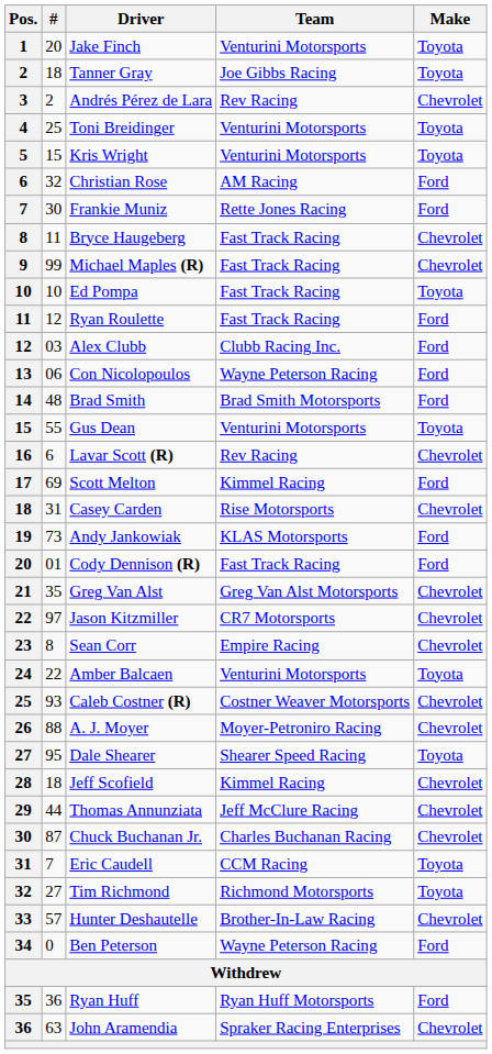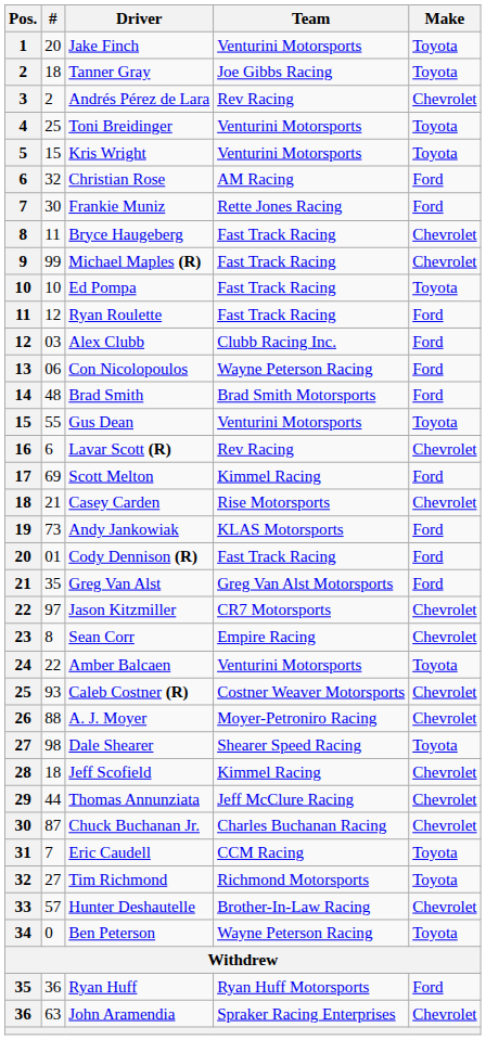 <table class="wikitable" style="font-size:95%">
 <tr>
 <th>Pos.</th>
 <th>#</th>
 <th>Driver</th>
 <th>Team</th>
 <th>Make</th>
 </tr>
 <tr>
 <th>1</th>
 <td>20</td>
 <td><a href='#'>Jake Finch</a></td>
 <td><a href='#'>Venturini Motorsports</a></td>
 <td><a href='#'>Toyota</a></td>
 </tr>
 <tr>
 <th>2</th>
 <td>18</td>
 <td><a href='#'>Tanner Gray</a></td>
 <td><a href='#'>Joe Gibbs Racing</a></td>
 <td><a href='#'>Toyota</a></td>
 </tr>
 <tr>
 <th>3</th>
 <td>2</td>
 <td><a href='#'>Andrés Pérez de Lara</a></td>
 <td><a href='#'>Rev Racing</a></td>
 <td><a href='#'>Chevrolet</a></td>
 </tr>
 <tr>
 <th>4</th>
 <td>25</td>
 <td><a href='#'>Toni Breidinger</a></td>
 <td><a href='#'>Venturini Motorsports</a></td>
 <td><a href='#'>Toyota</a></td>
 </tr>
 <tr>
 <th>5</th>
 <td>15</td>
 <td><a href='#'>Kris Wright</a></td>
 <td><a href='#'>Venturini Motorsports</a></td>
 <td><a href='#'>Toyota</a></td>
 </tr>
 <tr>
 <th>6</th>
 <td>32</td>
 <td><a href='#'>Christian Rose</a></td>
 <td><a href='#'>AM Racing</a></td>
 <td><a href='#'>Ford</a></td>
 </tr>
 <tr>
 <th>7</th>
 <td>30</td>
 <td><a href='#'>Frankie Muniz</a></td>
 <td><a href='#'>Rette Jones Racing</a></td>
 <td><a href='#'>Ford</a></td>
 </tr>
 <tr>
 <th>8</th>
 <td>11</td>
 <td><a href='#'>Bryce Haugeberg</a></td>
 <td><a href='#'>Fast Track Racing</a></td>
 <td><a href='#'>Chevrolet</a></td>
 </tr>
 <tr>
 <th>9</th>
 <td>99</td>
 <td><a href='#'>Michael Maples</a> <strong>(R)</strong></td>
 <td><a href='#'>Fast Track Racing</a></td>
 <td><a href='#'>Chevrolet</a></td>
 </tr>
 <tr>
 <th>10</th>
 <td>10</td>
 <td><a href='#'>Ed Pompa</a></td>
 <td><a href='#'>Fast Track Racing</a></td>
 <td><a href='#'>Toyota</a></td>
 </tr>
 <tr>
 <th>11</th>
 <td>12</td>
 <td><a href='#'>Ryan Roulette</a></td>
 <td><a href='#'>Fast Track Racing</a></td>
 <td><a href='#'>Ford</a></td>
 </tr>
 <tr>
 <th>12</th>
 <td>03</td>
 <td><a href='#'>Alex Clubb</a></td>
 <td><a href='#'>Clubb Racing Inc.</a></td>
 <td><a href='#'>Ford</a></td>
 </tr>
 <tr>
 <th>13</th>
 <td>06</td>
 <td><a href='#'>Con Nicolopoulos</a></td>
 <td><a href='#'>Wayne Peterson Racing</a></td>
 <td><a href='#'>Ford</a></td>
 </tr>
 <tr>
 <th>14</th>
 <td>48</td>
 <td><a href='#'>Brad Smith</a></td>
 <td><a href='#'>Brad Smith Motorsports</a></td>
 <td><a href='#'>Ford</a></td>
 </tr>
 <tr>
 <th>15</th>
 <td>55</td>
 <td><a href='#'>Gus Dean</a></td>
 <td><a href='#'>Venturini Motorsports</a></td>
 <td><a href='#'>Toyota</a></td>
 </tr>
 <tr>
 <th>16</th>
 <td>6</td>
 <td><a href='#'>Lavar Scott</a> <strong>(R)</strong></td>
 <td><a href='#'>Rev Racing</a></td>
 <td><a href='#'>Chevrolet</a></td>
 </tr>
 <tr>
 <th>17</th>
 <td>69</td>
 <td><a href='#'>Scott Melton</a></td>
 <td><a href='#'>Kimmel Racing</a></td>
 <td><a href='#'>Ford</a></td>
 </tr>
 <tr>
 <th>18</th>
-<td>31</td>
+<td>21</td>
 <td><a href='#'>Casey Carden</a></td>
 <td><a href='#'>Rise Motorsports</a></td>
 <td><a href='#'>Chevrolet</a></td>
 </tr>
 <tr>
 <th>19</th>
 <td>73</td>
 <td><a href='#'>Andy Jankowiak</a></td>
 <td><a href='#'>KLAS Motorsports</a></td>
 <td><a href='#'>Ford</a></td>
 </tr>
 <tr>
 <th>20</th>
 <td>01</td>
 <td><a href='#'>Cody Dennison</a> <strong>(R)</strong></td>
 <td><a href='#'>Fast Track Racing</a></td>
 <td><a href='#'>Ford</a></td>
 </tr>
 <tr>
 <th>21</th>
 <td>35</td>
 <td><a href='#'>Greg Van Alst</a></td>
 <td><a href='#'>Greg Van Alst Motorsports</a></td>
-<td><a href='#'>Chevrolet</a></td>
+<td><a href='#'>Ford</a></td>
 </tr>
 <tr>
 <th>22</th>
 <td>97</td>
 <td><a href='#'>Jason Kitzmiller</a></td>
 <td><a href='#'>CR7 Motorsports</a></td>
 <td><a href='#'>Chevrolet</a></td>
 </tr>
 <tr>
 <th>23</th>
 <td>8</td>
 <td><a href='#'>Sean Corr</a></td>
 <td><a href='#'>Empire Racing</a></td>
 <td><a href='#'>Chevrolet</a></td>
 </tr>
 <tr>
 <th>24</th>
 <td>22</td>
 <td><a href='#'>Amber Balcaen</a></td>
 <td><a href='#'>Venturini Motorsports</a></td>
 <td><a href='#'>Toyota</a></td>
 </tr>
 <tr>
 <th>25</th>
 <td>93</td>
 <td><a href='#'>Caleb Costner</a> <strong>(R)</strong></td>
 <td><a href='#'>Costner Weaver Motorsports</a></td>
 <td><a href='#'>Chevrolet</a></td>
 </tr>
 <tr>
 <th>26</th>
 <td>88</td>
 <td><a href='#'>A. J. Moyer</a></td>
 <td><a href='#'>Moyer-Petroniro Racing</a></td>
 <td><a href='#'>Chevrolet</a></td>
 </tr>
 <tr>
 <th>27</th>
-<td>95</td>
+<td>98</td>
 <td><a href='#'>Dale Shearer</a></td>
 <td><a href='#'>Shearer Speed Racing</a></td>
 <td><a href='#'>Toyota</a></td>
 </tr>
 <tr>
 <th>28</th>
 <td>18</td>
 <td><a href='#'>Jeff Scofield</a></td>
 <td><a href='#'>Kimmel Racing</a></td>
 <td><a href='#'>Chevrolet</a></td>
 </tr>
 <tr>
 <th>29</th>
 <td>44</td>
 <td><a href='#'>Thomas Annunziata</a></td>
 <td><a href='#'>Jeff McClure Racing</a></td>
 <td><a href='#'>Chevrolet</a></td>
 </tr>
 <tr>
 <th>30</th>
 <td>87</td>
 <td><a href='#'>Chuck Buchanan Jr.</a></td>
 <td><a href='#'>Charles Buchanan Racing</a></td>
 <td><a href='#'>Chevrolet</a></td>
 </tr>
 <tr>
 <th>31</th>
 <td>7</td>
 <td><a href='#'>Eric Caudell</a></td>
 <td><a href='#'>CCM Racing</a></td>
 <td><a href='#'>Toyota</a></td>
 </tr>
 <tr>
 <th>32</th>
 <td>27</td>
 <td><a href='#'>Tim Richmond</a></td>
 <td><a href='#'>Richmond Motorsports</a></td>
 <td><a href='#'>Toyota</a></td>
 </tr>
 <tr>
 <th>33</th>
 <td>57</td>
 <td><a href='#'>Hunter Deshautelle</a></td>
 <td><a href='#'>Brother-In-Law Racing</a></td>
 <td><a href='#'>Chevrolet</a></td>
 </tr>
 <tr>
 <th>34</th>
 <td>0</td>
 <td><a href='#'>Ben Peterson</a></td>
 <td><a href='#'>Wayne Peterson Racing</a></td>
-<td><a href='#'>Ford</a></td>
+<td><a href='#'>Toyota</a></td>
 </tr>
 <tr>
 <th colspan="5">Withdrew</th>
 </tr>
 <tr>
 <th>35</th>
 <td>36</td>
 <td><a href='#'>Ryan Huff</a></td>
 <td><a href='#'>Ryan Huff Motorsports</a></td>
 <td><a href='#'>Ford</a></td>
 </tr>
 <tr>
 <th>36</th>
 <td>63</td>
 <td><a href='#'>John Aramendia</a></td>
 <td><a href='#'>Spraker Racing Enterprises</a></td>
 <td><a href='#'>Chevrolet</a></td>
 </tr>
 <tr>
 <th colspan="5"></th>
 </tr>
 </table>
